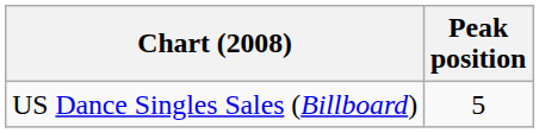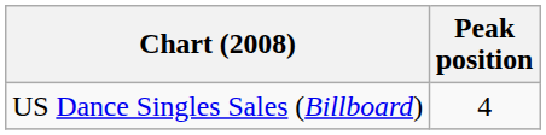 <table class="wikitable">
 <tr>
 <th>Chart (2008)</th>
 <th>Peak<br>position</th>
 </tr>
 <tr>
 <td>US <a href='#'>Dance Singles Sales</a> (<em><a href='#'>Billboard</a></em>)</td>
-<td style="text-align:center;">5</td>
+<td style="text-align:center;">4</td>
 </tr>
 </table>
